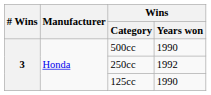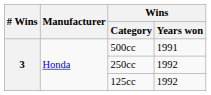 <table class="wikitable" style="font-size: 95%;">
 <tr>
 <th rowspan=2># Wins</th>
 <th rowspan=2>Manufacturer</th>
 <th colspan=2>Wins</th>
 </tr>
 <tr>
 <th>Category</th>
 <th>Years won</th>
 </tr>
 <tr>
 <th rowspan=3>3</th>
 <td rowspan=3> <a href='#'>Honda</a></td>
 <td>500cc</td>
-<td>1990</td>
+<td>1991</td>
 </tr>
 <tr>
 <td>250cc</td>
 <td>1992</td>
 </tr>
 <tr>
 <td>125cc</td>
-<td>1990</td>
+<td>1992</td>
 </tr>
 </table>
